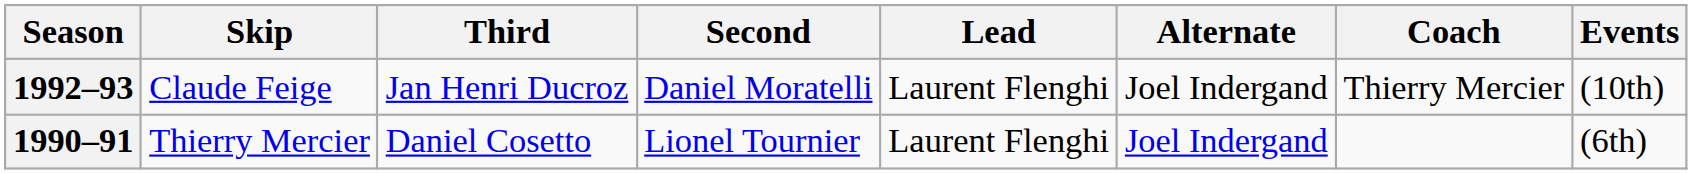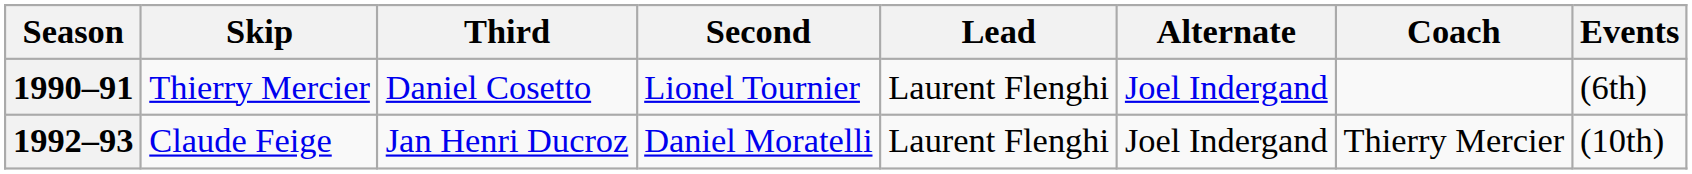 <table class="wikitable">
 <tr>
 <th scope="col">Season</th>
 <th scope="col">Skip</th>
 <th scope="col">Third</th>
 <th scope="col">Second</th>
 <th scope="col">Lead</th>
 <th scope="col">Alternate</th>
 <th scope="col">Coach</th>
 <th scope="col">Events</th>
 </tr>
 <tr>
+<th scope="row">1990–91</th>
+<td><a href='#'>Thierry Mercier</a></td>
+<td><a href='#'>Daniel Cosetto</a></td>
+<td><a href='#'>Lionel Tournier</a></td>
+<td>Laurent Flenghi</td>
+<td><a href='#'>Joel Indergand</a></td>
+<td></td>
+<td> (6th)</td>
+</tr>
+<tr>
 <th scope="row">1992–93</th>
 <td><a href='#'>Claude Feige</a></td>
 <td><a href='#'>Jan Henri Ducroz</a></td>
 <td><a href='#'>Daniel Moratelli</a></td>
 <td>Laurent Flenghi</td>
 <td>Joel Indergand</td>
 <td>Thierry Mercier</td>
 <td> (10th)</td>
 </tr>
-<tr>
-<th scope="row">1990–91</th>
-<td><a href='#'>Thierry Mercier</a></td>
-<td><a href='#'>Daniel Cosetto</a></td>
-<td><a href='#'>Lionel Tournier</a></td>
-<td>Laurent Flenghi</td>
-<td><a href='#'>Joel Indergand</a></td>
-<td></td>
-<td> (6th)</td>
-</tr>
 </table>
